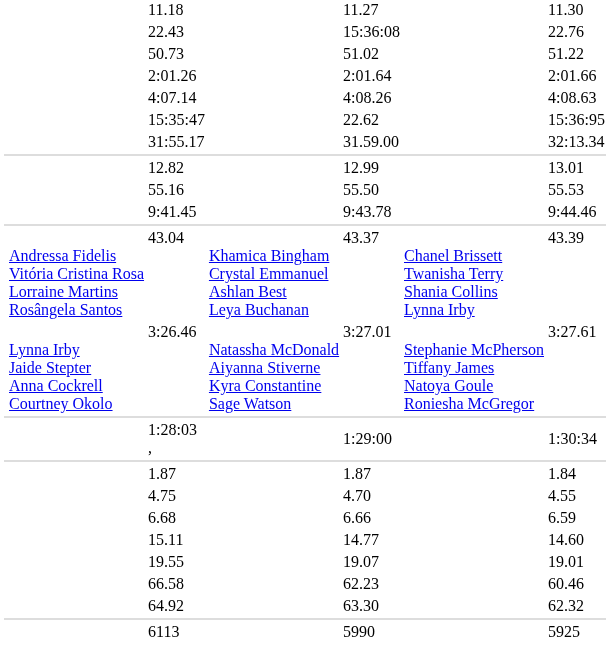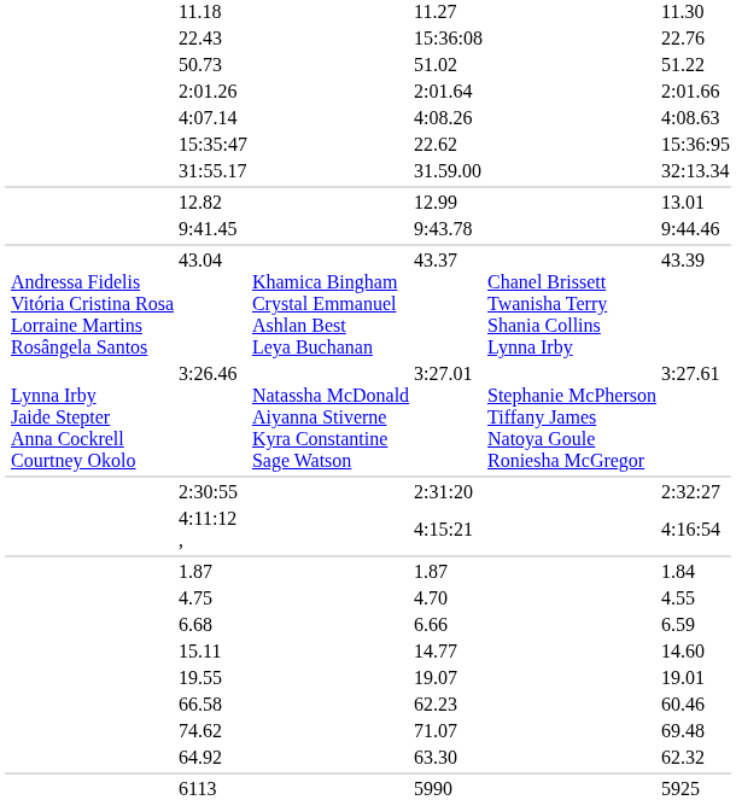 <table>
 <tr>
 <td></td>
 <td></td>
 <td>11.18</td>
 <td></td>
 <td>11.27</td>
 <td></td>
 <td>11.30</td>
 </tr>
 <tr>
 <td></td>
 <td></td>
 <td>22.43<br><strong></strong></td>
 <td></td>
 <td>15:36:08</td>
 <td></td>
 <td>22.76</td>
 </tr>
 <tr>
 <td></td>
 <td></td>
 <td>50.73</td>
 <td></td>
 <td>51.02<br></td>
 <td></td>
 <td>51.22</td>
 </tr>
 <tr>
 <td></td>
 <td></td>
 <td>2:01.26</td>
 <td></td>
 <td>2:01.64</td>
 <td></td>
 <td>2:01.66</td>
 </tr>
 <tr>
 <td></td>
 <td></td>
 <td>4:07.14</td>
 <td></td>
 <td>4:08.26</td>
 <td></td>
 <td>4:08.63</td>
 </tr>
 <tr>
 <td></td>
 <td></td>
 <td>15:35:47</td>
 <td></td>
 <td>22.62</td>
 <td></td>
 <td>15:36:95</td>
 </tr>
 <tr>
 <td></td>
 <td></td>
 <td>31:55.17<br><strong></strong></td>
 <td></td>
 <td>31.59.00<br></td>
 <td></td>
 <td>32:13.34</td>
 </tr>
 <tr bgcolor=#DDDDDD>
 <td colspan=7></td>
 </tr>
 <tr>
 <td></td>
 <td></td>
 <td>12.82</td>
 <td></td>
 <td>12.99</td>
 <td></td>
 <td>13.01</td>
 </tr>
 <tr>
 <td></td>
 <td></td>
-<td>55.16<br></td>
-<td></td>
-<td>55.50</td>
-<td></td>
-<td>55.53</td>
-</tr>
-<tr>
-<td></td>
-<td></td>
 <td>9:41.45 <br><strong></strong></td>
 <td></td>
 <td>9:43.78</td>
 <td></td>
 <td>9:44.46</td>
 </tr>
 <tr bgcolor=#DDDDDD>
 <td colspan=7></td>
 </tr>
 <tr valign="top">
 <td></td>
 <td><br><a href='#'>Andressa Fidelis</a><br><a href='#'>Vitória Cristina Rosa</a><br><a href='#'>Lorraine Martins</a><br><a href='#'>Rosângela Santos</a></td>
 <td>43.04<br></td>
 <td><br><a href='#'>Khamica Bingham</a><br><a href='#'>Crystal Emmanuel</a><br><a href='#'>Ashlan Best</a><br><a href='#'>Leya Buchanan</a></td>
 <td>43.37<br></td>
 <td><br><a href='#'>Chanel Brissett</a><br><a href='#'>Twanisha Terry</a><br><a href='#'>Shania Collins</a><br><a href='#'>Lynna Irby</a></td>
 <td>43.39</td>
 </tr>
 <tr valign="top">
 <td></td>
 <td><br><a href='#'>Lynna Irby</a><br><a href='#'>Jaide Stepter</a><br><a href='#'>Anna Cockrell</a><br><a href='#'>Courtney Okolo</a></td>
 <td>3:26.46</td>
 <td><br><a href='#'>Natassha McDonald</a><br><a href='#'>Aiyanna Stiverne</a><br><a href='#'>Kyra Constantine</a><br><a href='#'>Sage Watson</a></td>
 <td>3:27.01</td>
 <td><br><a href='#'>Stephanie McPherson</a><br><a href='#'>Tiffany James</a><br><a href='#'>Natoya Goule</a><br><a href='#'>Roniesha McGregor</a></td>
 <td>3:27.61</td>
 </tr>
 <tr bgcolor=#DDDDDD>
 <td colspan=7></td>
 </tr>
 <tr>
 <td></td>
 <td></td>
-<td>1:28:03<br><strong></strong>, <strong></strong></td>
+<td>2:30:55 <br><strong></strong></td>
 <td></td>
-<td>1:29:00<br></td>
+<td>2:31:20<br></td>
 <td></td>
-<td>1:30:34</td>
+<td>2:32:27<br></td>
+</tr>
+<tr>
+<td></td>
+<td></td>
+<td>4:11:12<br><strong></strong>, <strong></strong></td>
+<td></td>
+<td>4:15:21</td>
+<td></td>
+<td>4:16:54</td>
 </tr>
 <tr bgcolor=#DDDDDD>
 <td colspan=7></td>
 </tr>
 <tr>
 <td></td>
 <td></td>
 <td>1.87</td>
 <td></td>
 <td>1.87</td>
 <td></td>
 <td>1.84</td>
 </tr>
 <tr>
 <td></td>
 <td></td>
 <td>4.75<br></td>
 <td></td>
 <td>4.70</td>
 <td></td>
 <td>4.55</td>
 </tr>
 <tr>
 <td></td>
 <td></td>
 <td>6.68</td>
 <td></td>
 <td>6.66</td>
 <td></td>
 <td>6.59</td>
 </tr>
 <tr>
 <td></td>
 <td></td>
 <td>15.11<br><strong></strong></td>
 <td></td>
 <td>14.77<br></td>
 <td></td>
 <td>14.60</td>
 </tr>
 <tr>
 <td></td>
 <td></td>
 <td>19.55 <br><strong></strong></td>
 <td></td>
 <td>19.07<br></td>
 <td></td>
 <td>19.01<br></td>
 </tr>
 <tr>
 <td> </td>
 <td></td>
 <td>66.58<br><strong></strong></td>
 <td></td>
 <td>62.23</td>
 <td></td>
 <td>60.46</td>
 </tr>
 <tr>
 <td></td>
 <td></td>
+<td>74.62</td>
+<td></td>
+<td>71.07</td>
+<td></td>
+<td>69.48</td>
+</tr>
+<tr>
+<td></td>
+<td></td>
 <td>64.92<br></td>
 <td></td>
 <td>63.30</td>
 <td></td>
 <td>62.32</td>
 </tr>
 <tr bgcolor=#DDDDDD>
 <td colspan=7></td>
 </tr>
 <tr>
 <td></td>
 <td></td>
 <td>6113</td>
 <td></td>
 <td>5990</td>
 <td></td>
 <td>5925</td>
 </tr>
 </table>
